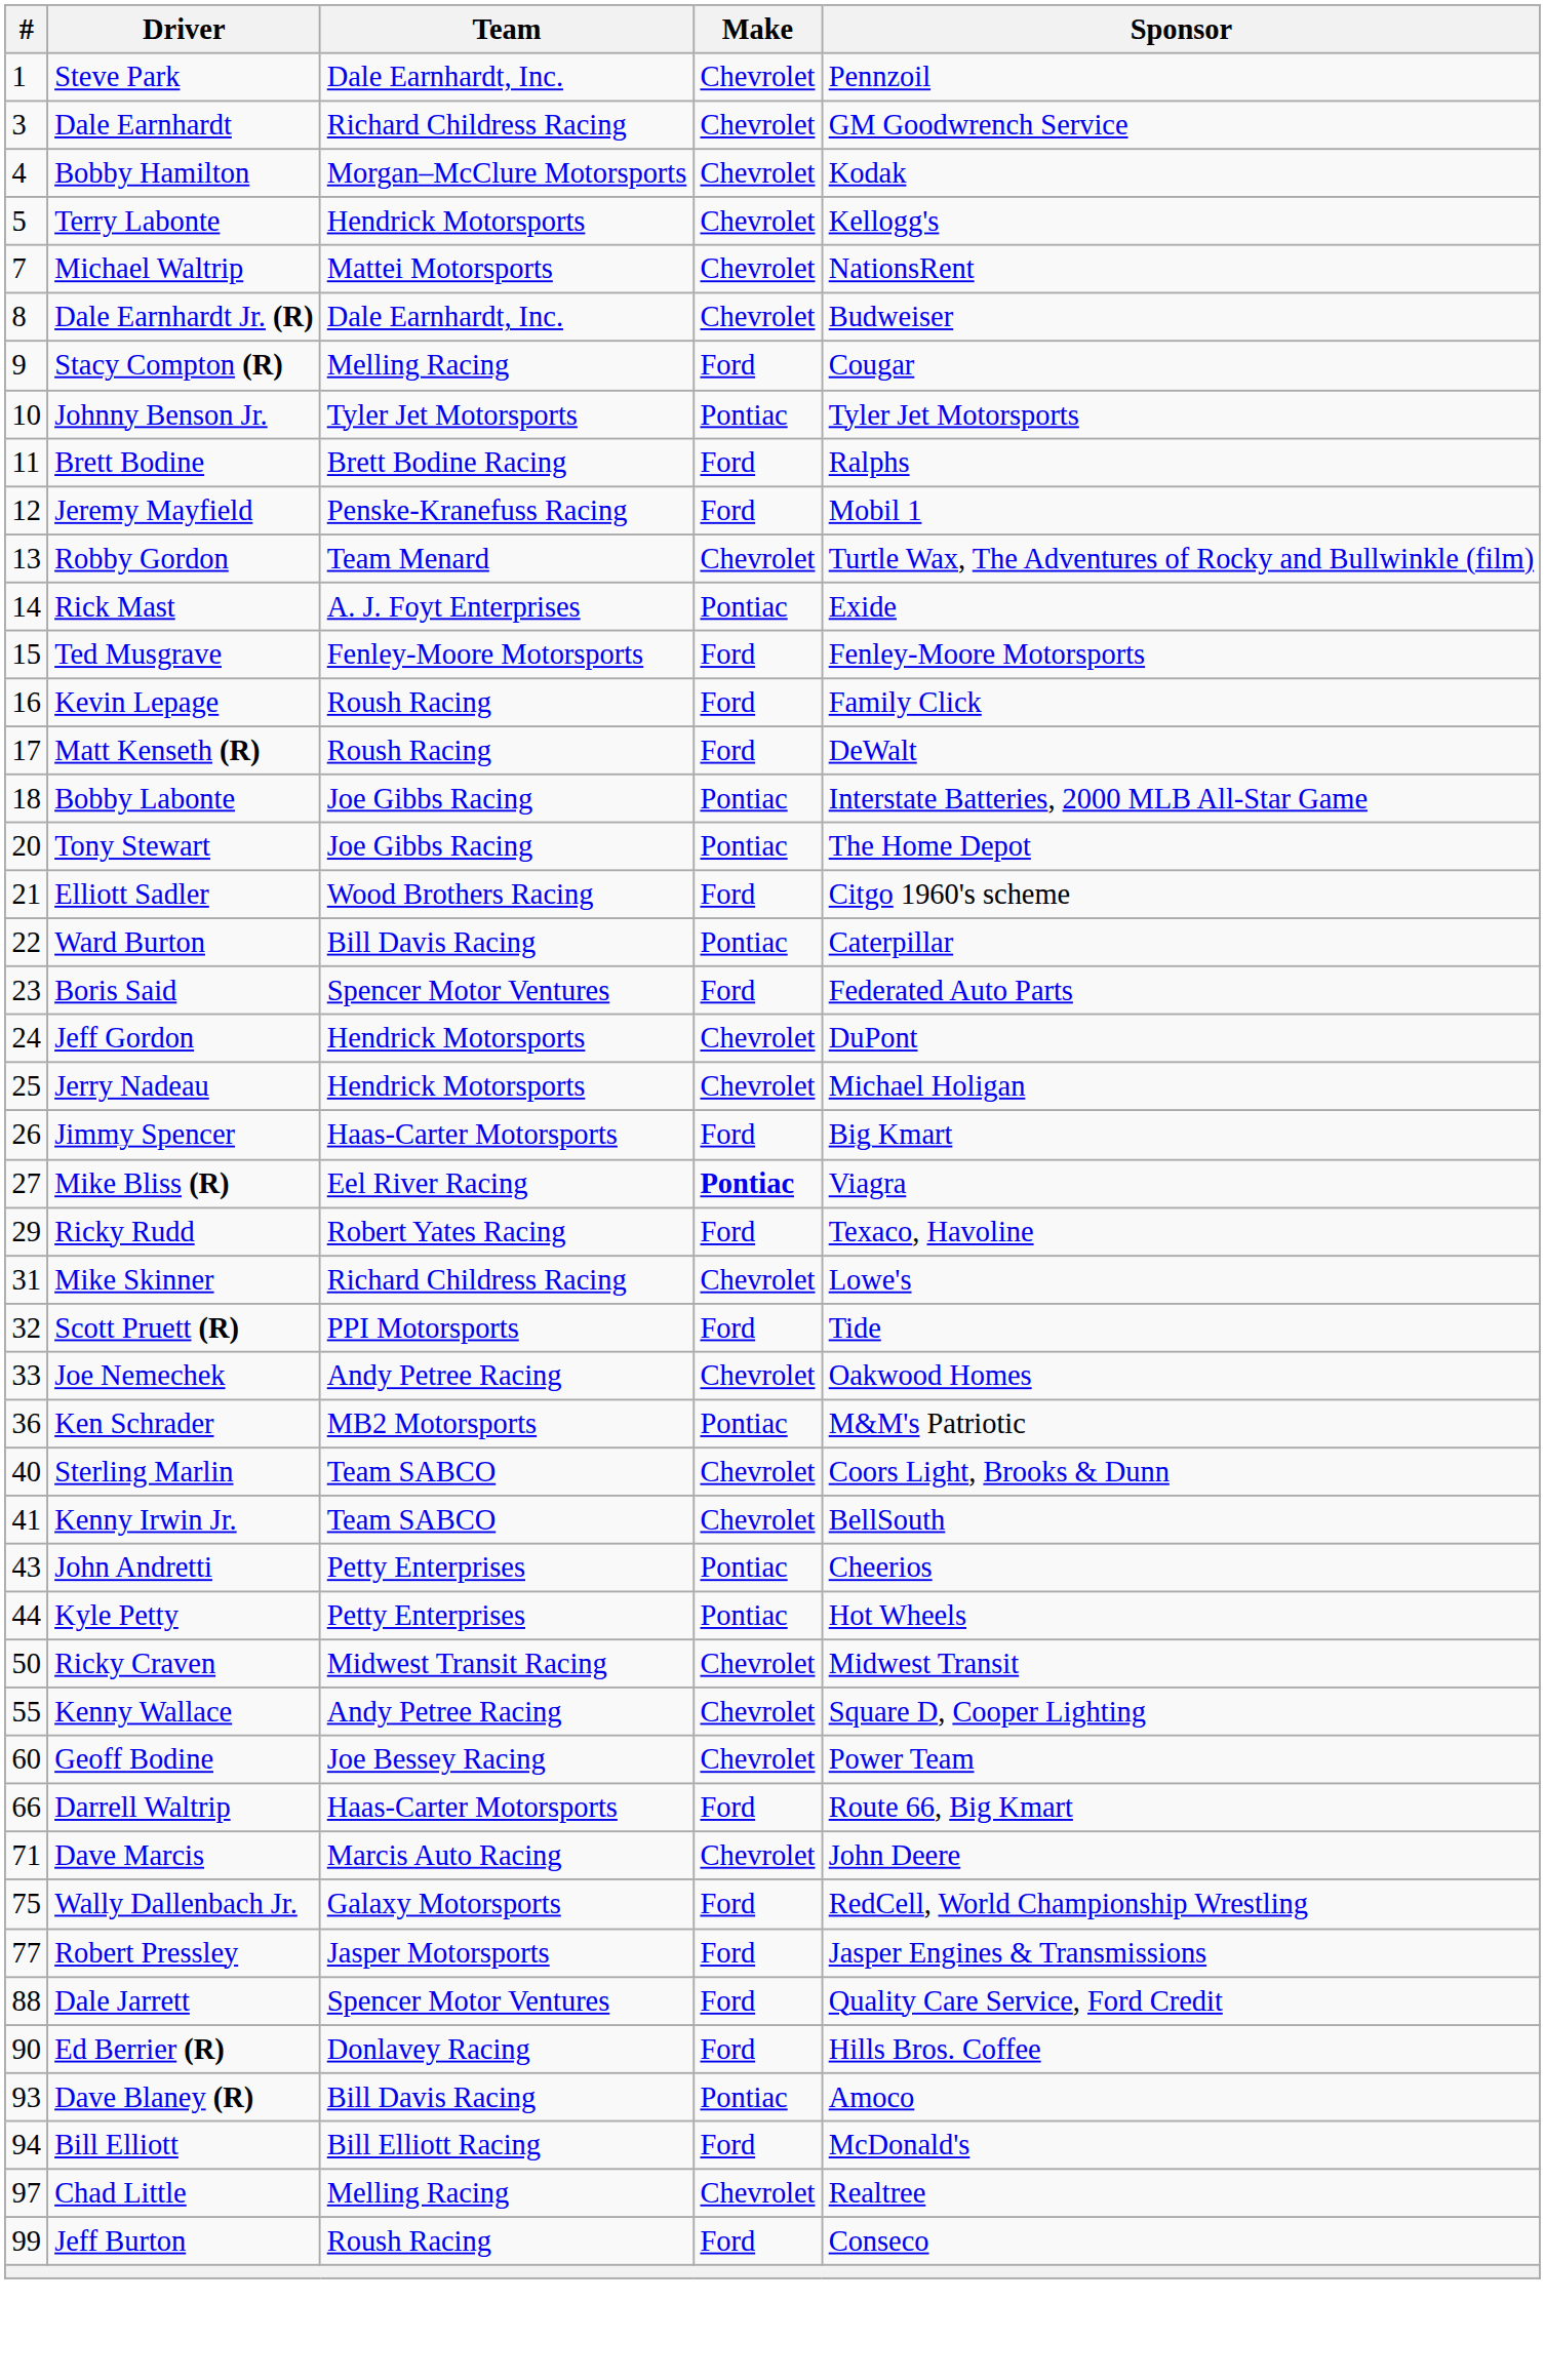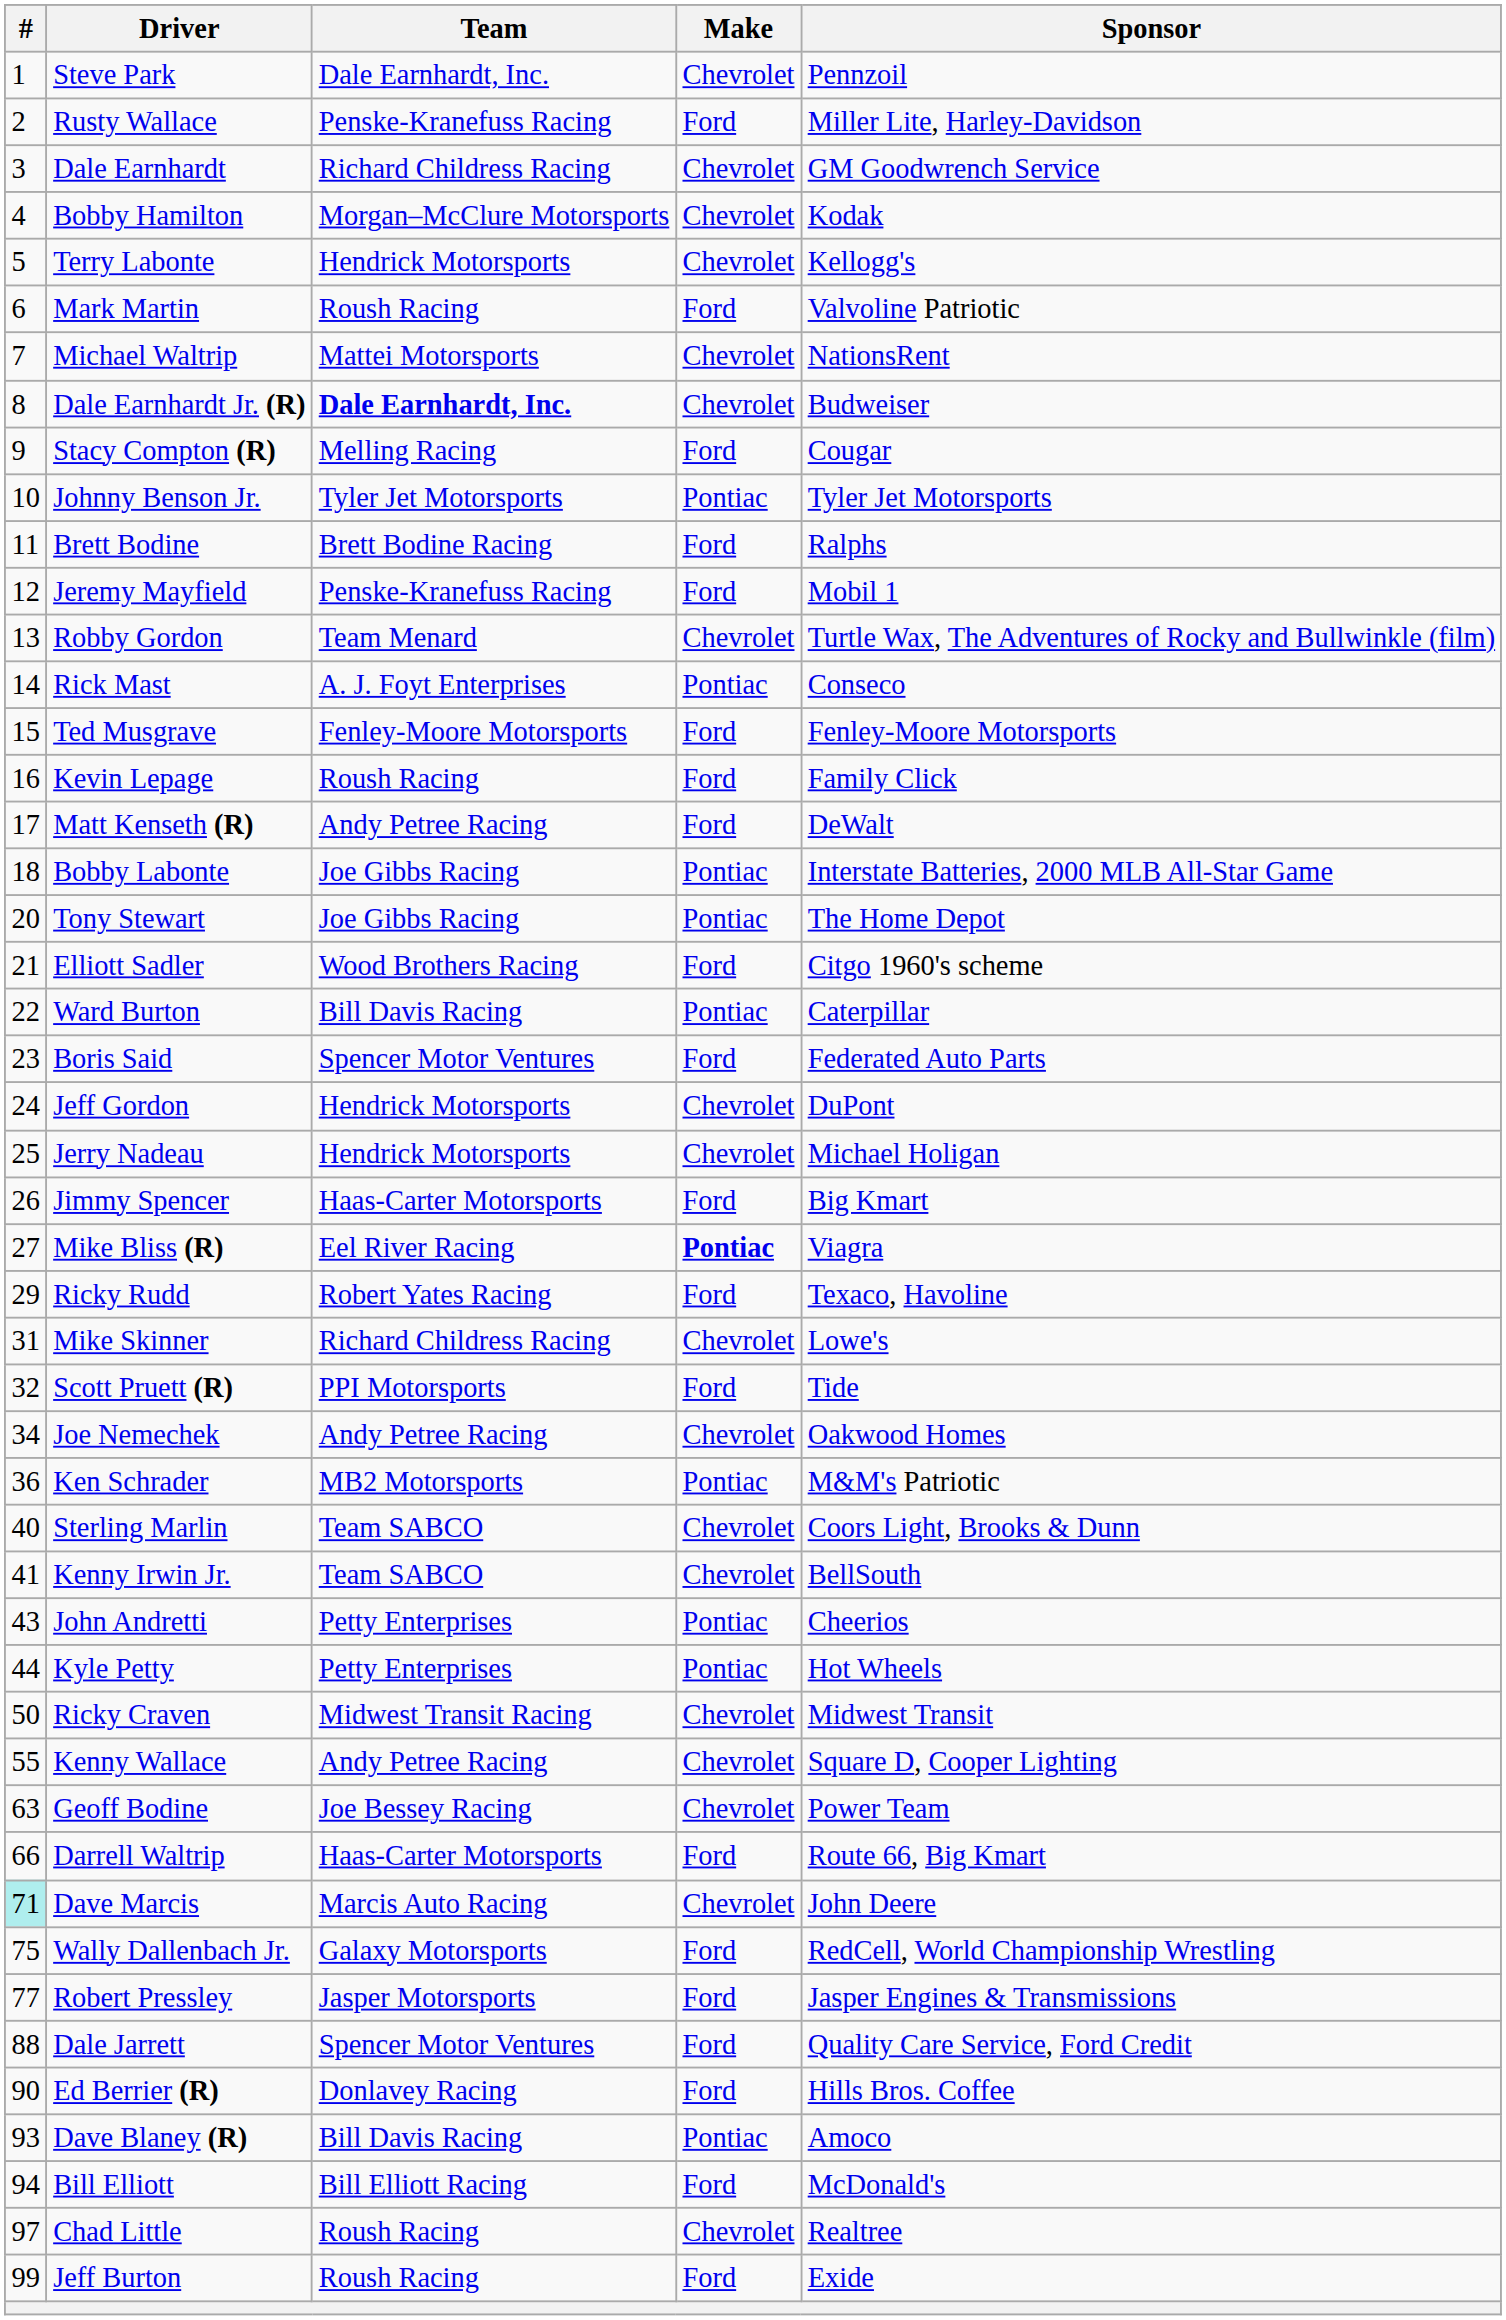 <table class="wikitable" style="font-size:95%">
 <tr>
 <th>#</th>
 <th>Driver</th>
 <th>Team</th>
 <th>Make</th>
 <th>Sponsor</th>
 </tr>
 <tr>
 <td>1</td>
 <td><a href='#'>Steve Park</a></td>
 <td><a href='#'>Dale Earnhardt, Inc.</a></td>
 <td><a href='#'>Chevrolet</a></td>
 <td><a href='#'>Pennzoil</a></td>
+</tr>
+<tr>
+<td>2</td>
+<td><a href='#'>Rusty Wallace</a></td>
+<td><a href='#'>Penske-Kranefuss Racing</a></td>
+<td><a href='#'>Ford</a></td>
+<td><a href='#'>Miller Lite</a>, <a href='#'>Harley-Davidson</a></td>
 </tr>
 <tr>
 <td>3</td>
 <td><a href='#'>Dale Earnhardt</a></td>
 <td><a href='#'>Richard Childress Racing</a></td>
 <td><a href='#'>Chevrolet</a></td>
 <td><a href='#'>GM Goodwrench Service</a></td>
 </tr>
 <tr>
 <td>4</td>
 <td><a href='#'>Bobby Hamilton</a></td>
 <td><a href='#'>Morgan–McClure Motorsports</a></td>
 <td><a href='#'>Chevrolet</a></td>
 <td><a href='#'>Kodak</a></td>
 </tr>
 <tr>
 <td>5</td>
 <td><a href='#'>Terry Labonte</a></td>
 <td><a href='#'>Hendrick Motorsports</a></td>
 <td><a href='#'>Chevrolet</a></td>
 <td><a href='#'>Kellogg's</a></td>
 </tr>
 <tr>
+<td>6</td>
+<td><a href='#'>Mark Martin</a></td>
+<td><a href='#'>Roush Racing</a></td>
+<td><a href='#'>Ford</a></td>
+<td><a href='#'>Valvoline</a> Patriotic</td>
+</tr>
+<tr>
 <td>7</td>
 <td><a href='#'>Michael Waltrip</a></td>
 <td><a href='#'>Mattei Motorsports</a></td>
 <td><a href='#'>Chevrolet</a></td>
 <td><a href='#'>NationsRent</a></td>
 </tr>
 <tr>
 <td>8</td>
 <td><a href='#'>Dale Earnhardt Jr.</a> <strong>(R)</strong></td>
-<td><a href='#'>Dale Earnhardt, Inc.</a></td>
+<td><strong><a href='#'>Dale Earnhardt, Inc.</a></strong></td>
 <td><a href='#'>Chevrolet</a></td>
 <td><a href='#'>Budweiser</a></td>
 </tr>
 <tr>
 <td>9</td>
 <td><a href='#'>Stacy Compton</a> <strong>(R)</strong></td>
 <td><a href='#'>Melling Racing</a></td>
 <td><a href='#'>Ford</a></td>
 <td><a href='#'>Cougar</a></td>
 </tr>
 <tr>
 <td>10</td>
 <td><a href='#'>Johnny Benson Jr.</a></td>
 <td><a href='#'>Tyler Jet Motorsports</a></td>
 <td><a href='#'>Pontiac</a></td>
 <td><a href='#'>Tyler Jet Motorsports</a></td>
 </tr>
 <tr>
 <td>11</td>
 <td><a href='#'>Brett Bodine</a></td>
 <td><a href='#'>Brett Bodine Racing</a></td>
 <td><a href='#'>Ford</a></td>
 <td><a href='#'>Ralphs</a></td>
 </tr>
 <tr>
 <td>12</td>
 <td><a href='#'>Jeremy Mayfield</a></td>
 <td><a href='#'>Penske-Kranefuss Racing</a></td>
 <td><a href='#'>Ford</a></td>
 <td><a href='#'>Mobil 1</a></td>
 </tr>
 <tr>
 <td>13</td>
 <td><a href='#'>Robby Gordon</a></td>
 <td><a href='#'>Team Menard</a></td>
 <td><a href='#'>Chevrolet</a></td>
 <td><a href='#'>Turtle Wax</a>, <a href='#'>The Adventures of Rocky and Bullwinkle (film)</a></td>
 </tr>
 <tr>
 <td>14</td>
 <td><a href='#'>Rick Mast</a></td>
 <td><a href='#'>A. J. Foyt Enterprises</a></td>
 <td><a href='#'>Pontiac</a></td>
-<td><a href='#'>Exide</a></td>
+<td><a href='#'>Conseco</a></td>
 </tr>
 <tr>
 <td>15</td>
 <td><a href='#'>Ted Musgrave</a></td>
 <td><a href='#'>Fenley-Moore Motorsports</a></td>
 <td><a href='#'>Ford</a></td>
 <td><a href='#'>Fenley-Moore Motorsports</a></td>
 </tr>
 <tr>
 <td>16</td>
 <td><a href='#'>Kevin Lepage</a></td>
 <td><a href='#'>Roush Racing</a></td>
 <td><a href='#'>Ford</a></td>
 <td><a href='#'>Family Click</a></td>
 </tr>
 <tr>
 <td>17</td>
 <td><a href='#'>Matt Kenseth</a> <strong>(R)</strong></td>
-<td><a href='#'>Roush Racing</a></td>
+<td><a href='#'>Andy Petree Racing</a></td>
 <td><a href='#'>Ford</a></td>
 <td><a href='#'>DeWalt</a></td>
 </tr>
 <tr>
 <td>18</td>
 <td><a href='#'>Bobby Labonte</a></td>
 <td><a href='#'>Joe Gibbs Racing</a></td>
 <td><a href='#'>Pontiac</a></td>
 <td><a href='#'>Interstate Batteries</a>, <a href='#'>2000 MLB All-Star Game</a></td>
 </tr>
 <tr>
 <td>20</td>
 <td><a href='#'>Tony Stewart</a></td>
 <td><a href='#'>Joe Gibbs Racing</a></td>
 <td><a href='#'>Pontiac</a></td>
 <td><a href='#'>The Home Depot</a></td>
 </tr>
 <tr>
 <td>21</td>
 <td><a href='#'>Elliott Sadler</a></td>
 <td><a href='#'>Wood Brothers Racing</a></td>
 <td><a href='#'>Ford</a></td>
 <td><a href='#'>Citgo</a> 1960's scheme</td>
 </tr>
 <tr>
 <td>22</td>
 <td><a href='#'>Ward Burton</a></td>
 <td><a href='#'>Bill Davis Racing</a></td>
 <td><a href='#'>Pontiac</a></td>
 <td><a href='#'>Caterpillar</a></td>
 </tr>
 <tr>
 <td>23</td>
 <td><a href='#'>Boris Said</a></td>
 <td><a href='#'>Spencer Motor Ventures</a></td>
 <td><a href='#'>Ford</a></td>
 <td><a href='#'>Federated Auto Parts</a></td>
 </tr>
 <tr>
 <td>24</td>
 <td><a href='#'>Jeff Gordon</a></td>
 <td><a href='#'>Hendrick Motorsports</a></td>
 <td><a href='#'>Chevrolet</a></td>
 <td><a href='#'>DuPont</a></td>
 </tr>
 <tr>
 <td>25</td>
 <td><a href='#'>Jerry Nadeau</a></td>
 <td><a href='#'>Hendrick Motorsports</a></td>
 <td><a href='#'>Chevrolet</a></td>
 <td><a href='#'>Michael Holigan</a></td>
 </tr>
 <tr>
 <td>26</td>
 <td><a href='#'>Jimmy Spencer</a></td>
 <td><a href='#'>Haas-Carter Motorsports</a></td>
 <td><a href='#'>Ford</a></td>
 <td><a href='#'>Big Kmart</a></td>
 </tr>
 <tr>
 <td>27</td>
 <td><a href='#'>Mike Bliss</a> <strong>(R)</strong></td>
 <td><a href='#'>Eel River Racing</a></td>
 <td><strong><a href='#'>Pontiac</a></strong></td>
 <td><a href='#'>Viagra</a></td>
 </tr>
 <tr>
 <td>29</td>
 <td><a href='#'>Ricky Rudd</a></td>
 <td><a href='#'>Robert Yates Racing</a></td>
 <td><a href='#'>Ford</a></td>
 <td><a href='#'>Texaco</a>, <a href='#'>Havoline</a></td>
 </tr>
 <tr>
 <td>31</td>
 <td><a href='#'>Mike Skinner</a></td>
 <td><a href='#'>Richard Childress Racing</a></td>
 <td><a href='#'>Chevrolet</a></td>
 <td><a href='#'>Lowe's</a></td>
 </tr>
 <tr>
 <td>32</td>
 <td><a href='#'>Scott Pruett</a> <strong>(R)</strong></td>
 <td><a href='#'>PPI Motorsports</a></td>
 <td><a href='#'>Ford</a></td>
 <td><a href='#'>Tide</a></td>
 </tr>
 <tr>
-<td>33</td>
+<td>34</td>
 <td><a href='#'>Joe Nemechek</a></td>
 <td><a href='#'>Andy Petree Racing</a></td>
 <td><a href='#'>Chevrolet</a></td>
 <td><a href='#'>Oakwood Homes</a></td>
 </tr>
 <tr>
 <td>36</td>
 <td><a href='#'>Ken Schrader</a></td>
 <td><a href='#'>MB2 Motorsports</a></td>
 <td><a href='#'>Pontiac</a></td>
 <td><a href='#'>M&M's</a> Patriotic</td>
 </tr>
 <tr>
 <td>40</td>
 <td><a href='#'>Sterling Marlin</a></td>
 <td><a href='#'>Team SABCO</a></td>
 <td><a href='#'>Chevrolet</a></td>
 <td><a href='#'>Coors Light</a>, <a href='#'>Brooks & Dunn</a></td>
 </tr>
 <tr>
 <td>41</td>
 <td><a href='#'>Kenny Irwin Jr.</a></td>
 <td><a href='#'>Team SABCO</a></td>
 <td><a href='#'>Chevrolet</a></td>
 <td><a href='#'>BellSouth</a></td>
 </tr>
 <tr>
 <td>43</td>
 <td><a href='#'>John Andretti</a></td>
 <td><a href='#'>Petty Enterprises</a></td>
 <td><a href='#'>Pontiac</a></td>
 <td><a href='#'>Cheerios</a></td>
 </tr>
 <tr>
 <td>44</td>
 <td><a href='#'>Kyle Petty</a></td>
 <td><a href='#'>Petty Enterprises</a></td>
 <td><a href='#'>Pontiac</a></td>
 <td><a href='#'>Hot Wheels</a></td>
 </tr>
 <tr>
 <td>50</td>
 <td><a href='#'>Ricky Craven</a></td>
 <td><a href='#'>Midwest Transit Racing</a></td>
 <td><a href='#'>Chevrolet</a></td>
 <td><a href='#'>Midwest Transit</a></td>
 </tr>
 <tr>
 <td>55</td>
 <td><a href='#'>Kenny Wallace</a></td>
 <td><a href='#'>Andy Petree Racing</a></td>
 <td><a href='#'>Chevrolet</a></td>
 <td><a href='#'>Square D</a>, <a href='#'>Cooper Lighting</a></td>
 </tr>
 <tr>
-<td>60</td>
+<td>63</td>
 <td><a href='#'>Geoff Bodine</a></td>
 <td><a href='#'>Joe Bessey Racing</a></td>
 <td><a href='#'>Chevrolet</a></td>
 <td><a href='#'>Power Team</a></td>
 </tr>
 <tr>
 <td>66</td>
 <td><a href='#'>Darrell Waltrip</a></td>
 <td><a href='#'>Haas-Carter Motorsports</a></td>
 <td><a href='#'>Ford</a></td>
 <td><a href='#'>Route 66</a>, <a href='#'>Big Kmart</a></td>
 </tr>
 <tr>
-<td>71</td>
+<td style="background: paleturquoise;">71</td>
 <td><a href='#'>Dave Marcis</a></td>
 <td><a href='#'>Marcis Auto Racing</a></td>
 <td><a href='#'>Chevrolet</a></td>
 <td><a href='#'>John Deere</a></td>
 </tr>
 <tr>
 <td>75</td>
 <td><a href='#'>Wally Dallenbach Jr.</a></td>
 <td><a href='#'>Galaxy Motorsports</a></td>
 <td><a href='#'>Ford</a></td>
 <td><a href='#'>RedCell</a>, <a href='#'>World Championship Wrestling</a></td>
 </tr>
 <tr>
 <td>77</td>
 <td><a href='#'>Robert Pressley</a></td>
 <td><a href='#'>Jasper Motorsports</a></td>
 <td><a href='#'>Ford</a></td>
 <td><a href='#'>Jasper Engines & Transmissions</a></td>
 </tr>
 <tr>
 <td>88</td>
 <td><a href='#'>Dale Jarrett</a></td>
 <td><a href='#'>Spencer Motor Ventures</a></td>
 <td><a href='#'>Ford</a></td>
 <td><a href='#'>Quality Care Service</a>, <a href='#'>Ford Credit</a></td>
 </tr>
 <tr>
 <td>90</td>
 <td><a href='#'>Ed Berrier</a> <strong>(R)</strong></td>
 <td><a href='#'>Donlavey Racing</a></td>
 <td><a href='#'>Ford</a></td>
 <td><a href='#'>Hills Bros. Coffee</a></td>
 </tr>
 <tr>
 <td>93</td>
 <td><a href='#'>Dave Blaney</a> <strong>(R)</strong></td>
 <td><a href='#'>Bill Davis Racing</a></td>
 <td><a href='#'>Pontiac</a></td>
 <td><a href='#'>Amoco</a></td>
 </tr>
 <tr>
 <td>94</td>
 <td><a href='#'>Bill Elliott</a></td>
 <td><a href='#'>Bill Elliott Racing</a></td>
 <td><a href='#'>Ford</a></td>
 <td><a href='#'>McDonald's</a></td>
 </tr>
 <tr>
 <td>97</td>
 <td><a href='#'>Chad Little</a></td>
-<td><a href='#'>Melling Racing</a></td>
+<td><a href='#'>Roush Racing</a></td>
 <td><a href='#'>Chevrolet</a></td>
 <td><a href='#'>Realtree</a></td>
 </tr>
 <tr>
 <td>99</td>
 <td><a href='#'>Jeff Burton</a></td>
 <td><a href='#'>Roush Racing</a></td>
 <td><a href='#'>Ford</a></td>
-<td><a href='#'>Conseco</a></td>
+<td><a href='#'>Exide</a></td>
 </tr>
 <tr>
 <th colspan="5"></th>
 </tr>
 </table>
